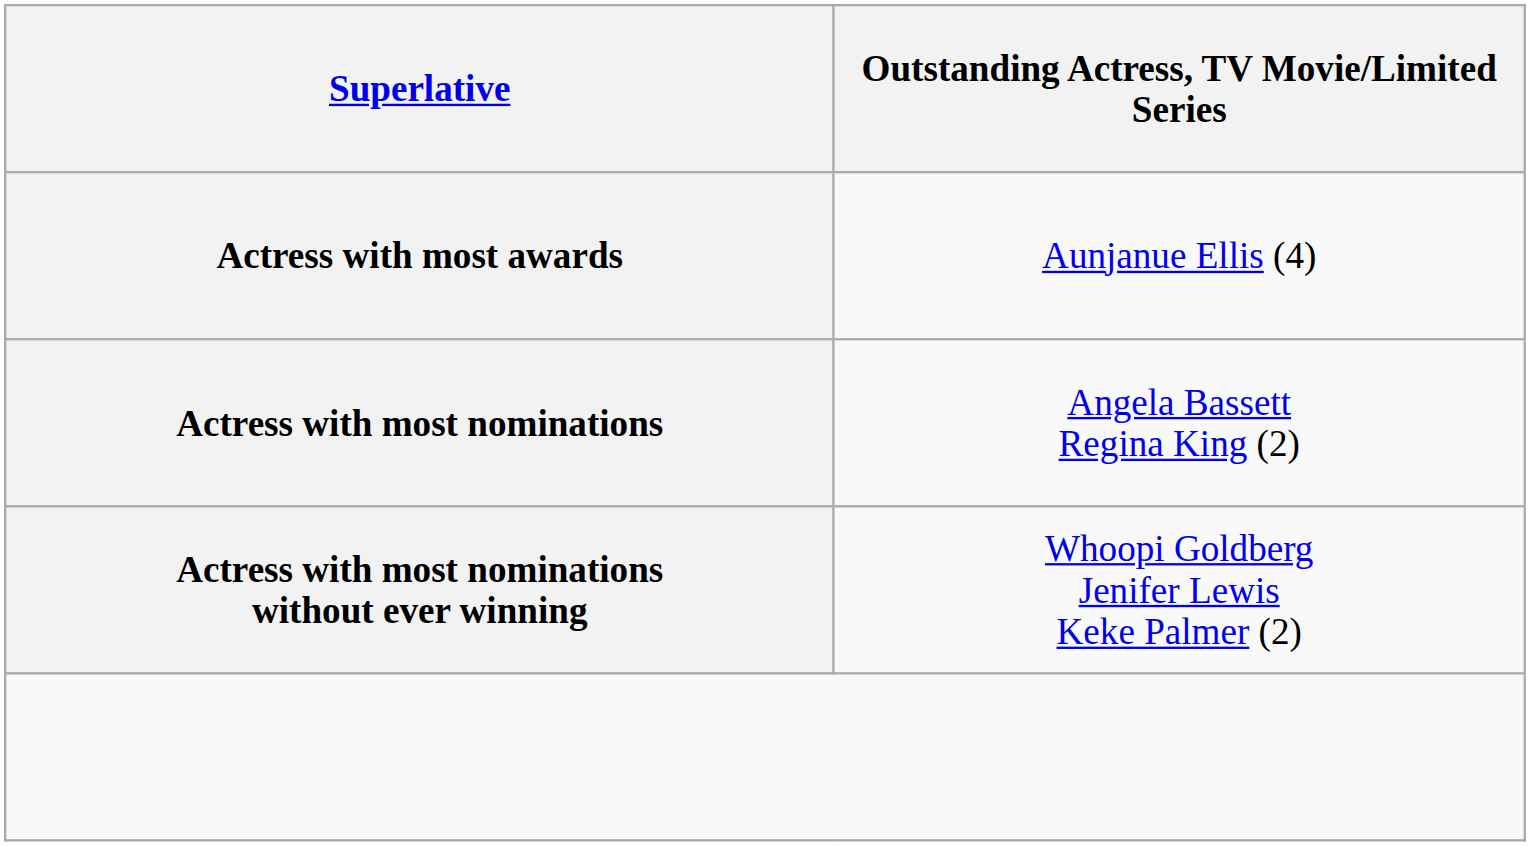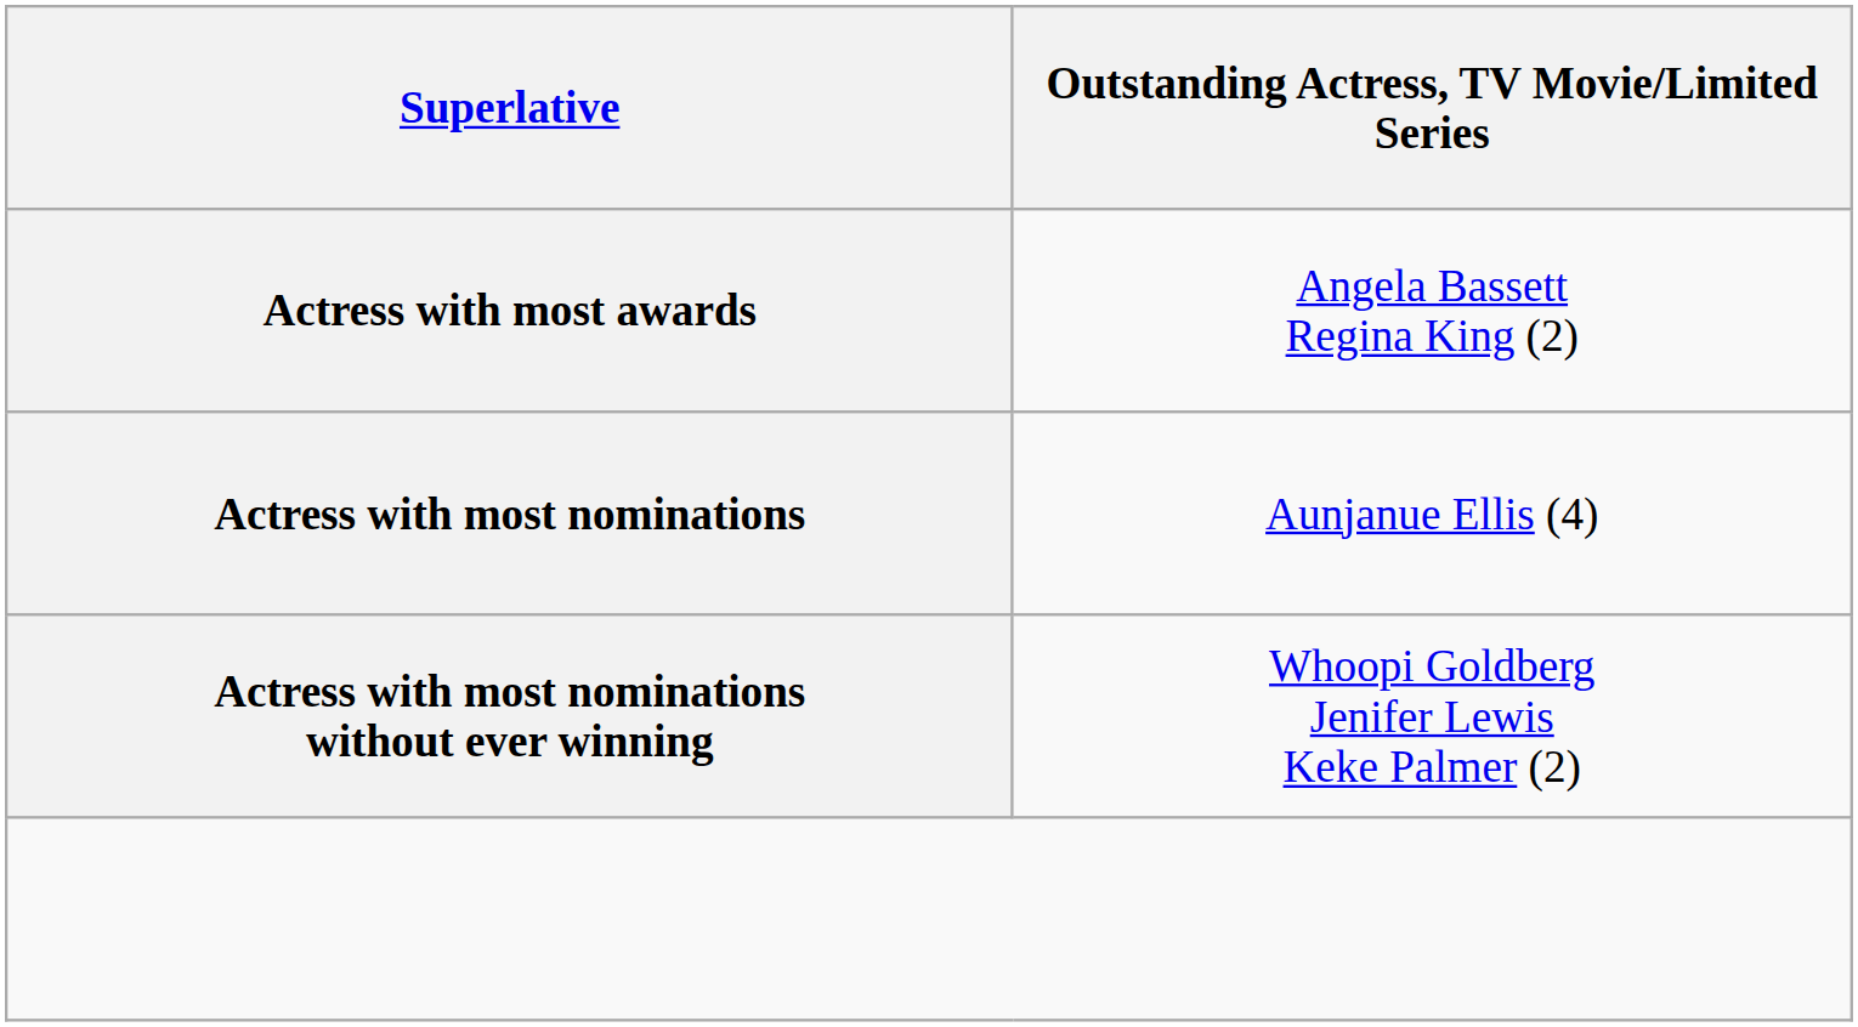 <table class="wikitable" style="text-align: center">
 <tr style="height:4.5em;">
 <th width="350"><strong><a href='#'>Superlative</a></strong></th>
 <th colspan="2" width="290"><strong> Outstanding Actress, TV Movie/Limited Series</strong></th>
 </tr>
 <tr style="height:4.5em;">
 <th width="350">Actress with most awards</th>
-<td><a href='#'>Aunjanue Ellis</a> (4)</td>
+<td><a href='#'>Angela Bassett</a><br><a href='#'>Regina King</a> (2)</td>
 </tr>
 <tr style="height:4.5em;">
 <th>Actress with most nominations</th>
-<td><a href='#'>Angela Bassett</a><br><a href='#'>Regina King</a> (2)</td>
+<td><a href='#'>Aunjanue Ellis</a> (4)</td>
 </tr>
 <tr style="height:4.5em;">
 <th>Actress with most nominations <br> without ever winning</th>
 <td><a href='#'>Whoopi Goldberg</a><br><a href='#'>Jenifer Lewis</a><br><a href='#'>Keke Palmer</a> (2)</td>
 </tr>
 <tr style="height:4.5em;">
 </tr>
 </table>
